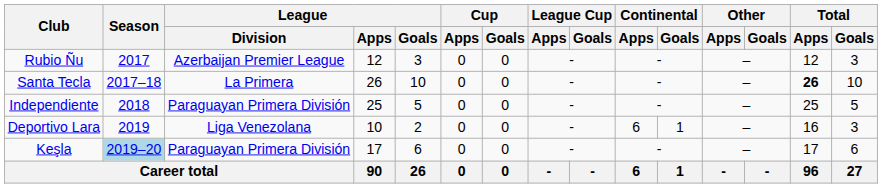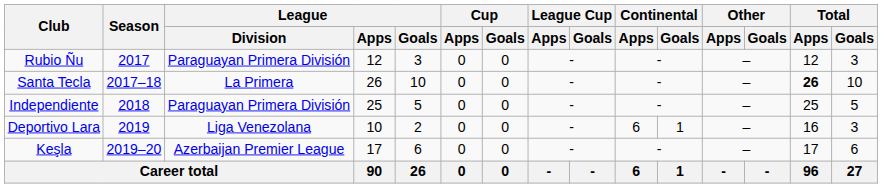 <table class="wikitable" style="text-align:center">
 <tr>
 <th rowspan="2">Club</th>
 <th rowspan="2">Season</th>
 <th colspan="3">League</th>
 <th colspan="2">Cup</th>
 <th colspan="2">League Cup</th>
 <th colspan="2">Continental</th>
 <th colspan="2">Other</th>
 <th colspan="2">Total</th>
 </tr>
 <tr>
 <th>Division</th>
 <th>Apps</th>
 <th>Goals</th>
 <th>Apps</th>
 <th>Goals</th>
 <th>Apps</th>
 <th>Goals</th>
 <th>Apps</th>
 <th>Goals</th>
 <th>Apps</th>
 <th>Goals</th>
 <th>Apps</th>
 <th>Goals</th>
 </tr>
 <tr>
 <td valign="center"><a href='#'>Rubio Ñu</a></td>
 <td><a href='#'>2017</a></td>
-<td><a href='#'>Azerbaijan Premier League</a></td>
+<td><a href='#'>Paraguayan Primera División</a></td>
 <td>12</td>
 <td>3</td>
 <td>0</td>
 <td>0</td>
 <td colspan="2">-</td>
 <td colspan="2">-</td>
 <td colspan="2">–</td>
 <td>12</td>
 <td>3</td>
 </tr>
 <tr>
 <td valign="center"><a href='#'>Santa Tecla</a></td>
 <td><a href='#'>2017–18</a></td>
 <td><a href='#'>La Primera</a></td>
 <td>26</td>
 <td>10</td>
 <td>0</td>
 <td>0</td>
 <td colspan="2">-</td>
 <td colspan="2">-</td>
 <td colspan="2">–</td>
 <td><strong>26</strong></td>
 <td>10</td>
 </tr>
 <tr>
 <td valign="center"><a href='#'>Independiente</a></td>
 <td><a href='#'>2018</a></td>
 <td><a href='#'>Paraguayan Primera División</a></td>
 <td>25</td>
 <td>5</td>
 <td>0</td>
 <td>0</td>
 <td colspan="2">-</td>
 <td colspan="2">-</td>
 <td colspan="2">–</td>
 <td>25</td>
 <td>5</td>
 </tr>
 <tr>
 <td valign="center"><a href='#'>Deportivo Lara</a></td>
 <td><a href='#'>2019</a></td>
 <td><a href='#'>Liga Venezolana</a></td>
 <td>10</td>
 <td>2</td>
 <td>0</td>
 <td>0</td>
 <td colspan="2">-</td>
 <td>6</td>
 <td>1</td>
 <td colspan="2">–</td>
 <td>16</td>
 <td>3</td>
 </tr>
 <tr>
 <td valign="center"><a href='#'>Keşla</a></td>
-<td style="background: lightblue;"><a href='#'>2019–20</a></td>
-<td><a href='#'>Paraguayan Primera División</a></td>
+<td><a href='#'>2019–20</a></td>
+<td><a href='#'>Azerbaijan Premier League</a></td>
 <td>17</td>
 <td>6</td>
 <td>0</td>
 <td>0</td>
 <td colspan="2">-</td>
 <td colspan="2">-</td>
 <td colspan="2">–</td>
 <td>17</td>
 <td>6</td>
 </tr>
 <tr>
 <th colspan="3">Career total</th>
 <th>90</th>
 <th>26</th>
 <th>0</th>
 <th>0</th>
 <th>-</th>
 <th>-</th>
 <th>6</th>
 <th>1</th>
 <th>-</th>
 <th>-</th>
 <th>96</th>
 <th>27</th>
 </tr>
 </table>
